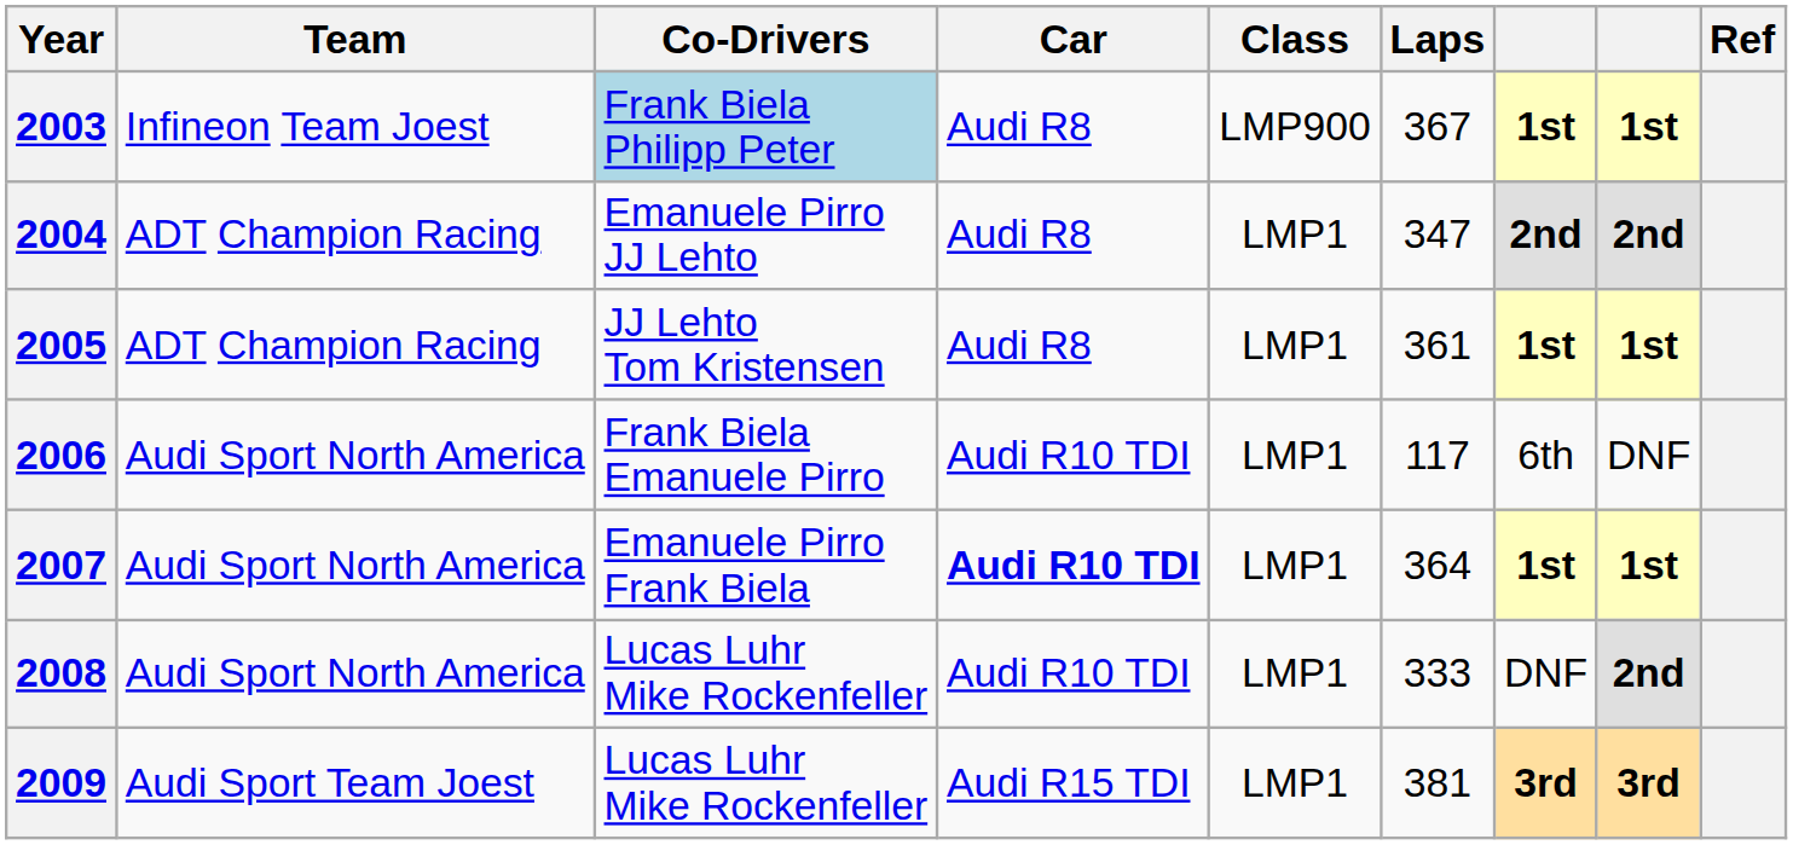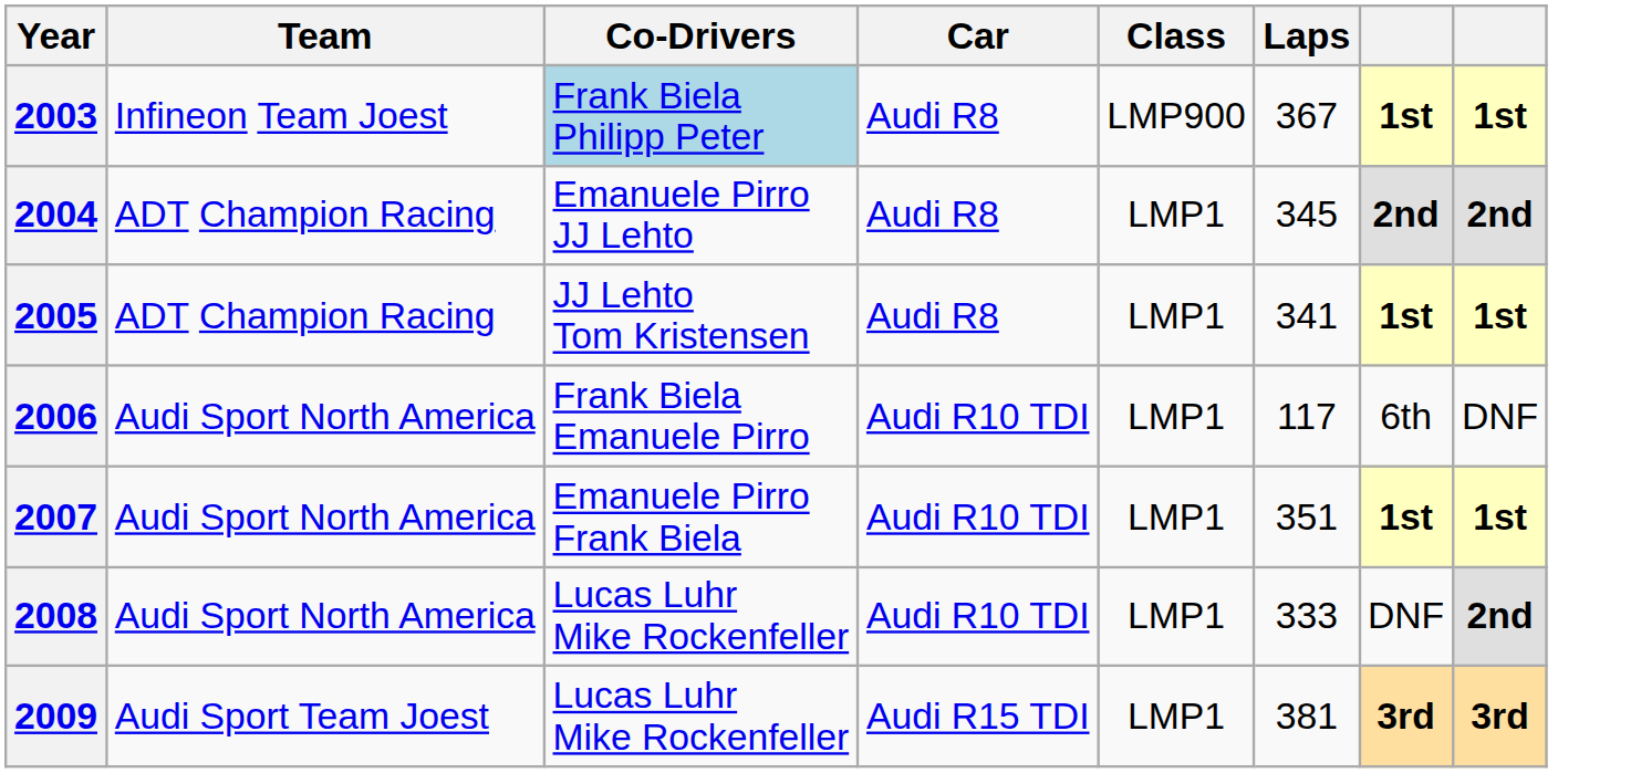 <table class="wikitable" style="text-align:center; font-size:90%">
 <tr>
 <th>Year</th>
 <th>Team</th>
 <th>Co-Drivers</th>
 <th>Car</th>
 <th>Class</th>
 <th>Laps</th>
 <th></th>
 <th></th>
-<th>Ref</th>
 </tr>
 <tr>
 <th><a href='#'>2003</a></th>
 <td align="left"> <a href='#'>Infineon</a> <a href='#'>Team Joest</a></td>
 <td align="left" style="background: lightblue;"> <a href='#'>Frank Biela</a><br> <a href='#'>Philipp Peter</a></td>
 <td align="left"><a href='#'>Audi R8</a></td>
 <td>LMP900</td>
 <td>367</td>
 <td style="background:#FFFFBF;"><strong>1st</strong></td>
 <td style="background:#FFFFBF;"><strong>1st</strong></td>
-<th></th>
 </tr>
 <tr>
 <th><a href='#'>2004</a></th>
 <td align="left"> <a href='#'>ADT</a> <a href='#'>Champion Racing</a></td>
 <td align="left"> <a href='#'>Emanuele Pirro</a><br> <a href='#'>JJ Lehto</a></td>
 <td align="left"><a href='#'>Audi R8</a></td>
 <td>LMP1</td>
-<td>347</td>
+<td>345</td>
 <td style="background:#DFDFDF;"><strong>2nd</strong></td>
 <td style="background:#DFDFDF;"><strong>2nd</strong></td>
-<th></th>
 </tr>
 <tr>
 <th><a href='#'>2005</a></th>
 <td align="left"> <a href='#'>ADT</a> <a href='#'>Champion Racing</a></td>
 <td align="left"> <a href='#'>JJ Lehto</a><br> <a href='#'>Tom Kristensen</a></td>
 <td align="left"><a href='#'>Audi R8</a></td>
 <td>LMP1</td>
-<td>361</td>
+<td>341</td>
 <td style="background:#FFFFBF;"><strong>1st</strong></td>
 <td style="background:#FFFFBF;"><strong>1st</strong></td>
-<th></th>
 </tr>
 <tr>
 <th><a href='#'>2006</a></th>
 <td align="left"> <a href='#'>Audi Sport North America</a></td>
 <td align="left"> <a href='#'>Frank Biela</a><br> <a href='#'>Emanuele Pirro</a></td>
 <td align="left"><a href='#'>Audi R10 TDI</a></td>
 <td>LMP1</td>
 <td>117</td>
 <td>6th</td>
 <td>DNF</td>
-<th></th>
 </tr>
 <tr>
 <th><a href='#'>2007</a></th>
 <td align="left"> <a href='#'>Audi Sport North America</a></td>
 <td align="left"> <a href='#'>Emanuele Pirro</a><br> <a href='#'>Frank Biela</a></td>
-<td align="left"><strong><a href='#'>Audi R10 TDI</a></strong></td>
+<td align="left"><a href='#'>Audi R10 TDI</a></td>
 <td>LMP1</td>
-<td>364</td>
+<td>351</td>
 <td style="background:#FFFFBF;"><strong>1st</strong></td>
 <td style="background:#FFFFBF;"><strong>1st</strong></td>
-<th></th>
 </tr>
 <tr>
 <th><a href='#'>2008</a></th>
 <td align="left"> <a href='#'>Audi Sport North America</a></td>
 <td align="left"> <a href='#'>Lucas Luhr</a><br> <a href='#'>Mike Rockenfeller</a></td>
 <td align="left"><a href='#'>Audi R10 TDI</a></td>
 <td>LMP1</td>
 <td>333</td>
 <td>DNF</td>
 <td style="background:#DFDFDF;"><strong>2nd</strong></td>
-<th></th>
 </tr>
 <tr>
 <th><a href='#'>2009</a></th>
 <td align="left"> <a href='#'>Audi Sport Team Joest</a></td>
 <td align="left"> <a href='#'>Lucas Luhr</a><br> <a href='#'>Mike Rockenfeller</a></td>
 <td align="left"><a href='#'>Audi R15 TDI</a></td>
 <td>LMP1</td>
 <td>381</td>
 <td style="background:#FFDF9F;"><strong>3rd</strong></td>
 <td style="background:#FFDF9F;"><strong>3rd</strong></td>
-<th></th>
 </tr>
 </table>
